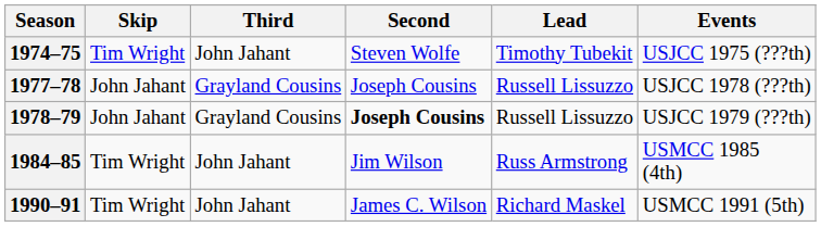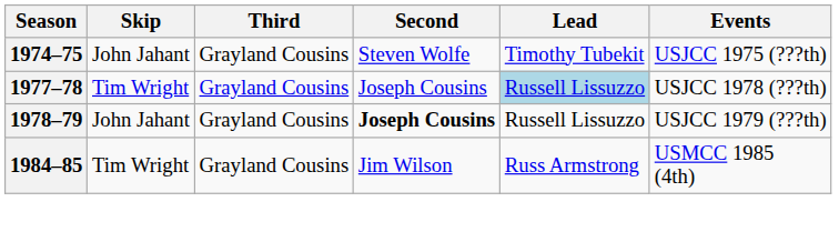 <table class="wikitable">
 <tr>
 <th scope="col">Season</th>
 <th scope="col">Skip</th>
 <th scope="col">Third</th>
 <th scope="col">Second</th>
 <th scope="col">Lead</th>
 <th scope="col">Events</th>
 </tr>
 <tr>
 <th scope="row">1974–75</th>
-<td><a href='#'>Tim Wright</a></td>
 <td>John Jahant</td>
+<td>Grayland Cousins</td>
 <td><a href='#'>Steven Wolfe</a></td>
 <td><a href='#'>Timothy Tubekit</a></td>
 <td><a href='#'>USJCC</a> 1975 (???th)</td>
 </tr>
 <tr>
 <th scope="row">1977–78</th>
-<td>John Jahant</td>
+<td><a href='#'>Tim Wright</a></td>
 <td><a href='#'>Grayland Cousins</a></td>
 <td><a href='#'>Joseph Cousins</a></td>
-<td><a href='#'>Russell Lissuzzo</a></td>
+<td style="background: lightblue;"><a href='#'>Russell Lissuzzo</a></td>
 <td>USJCC 1978 (???th)</td>
 </tr>
 <tr>
 <th scope="row">1978–79</th>
 <td>John Jahant</td>
 <td>Grayland Cousins</td>
 <td><strong>Joseph Cousins</strong></td>
 <td>Russell Lissuzzo</td>
 <td>USJCC 1979 (???th)</td>
 </tr>
 <tr>
 <th scope="row">1984–85</th>
 <td>Tim Wright</td>
-<td>John Jahant</td>
+<td>Grayland Cousins</td>
 <td><a href='#'>Jim Wilson</a></td>
 <td><a href='#'>Russ Armstrong</a></td>
 <td><a href='#'>USMCC</a> 1985 <br> (4th)</td>
 </tr>
-<tr>
-<th scope="row">1990–91</th>
-<td>Tim Wright</td>
-<td>John Jahant</td>
-<td><a href='#'>James C. Wilson</a></td>
-<td><a href='#'>Richard Maskel</a></td>
-<td>USMCC 1991 (5th)</td>
-</tr>
 </table>
